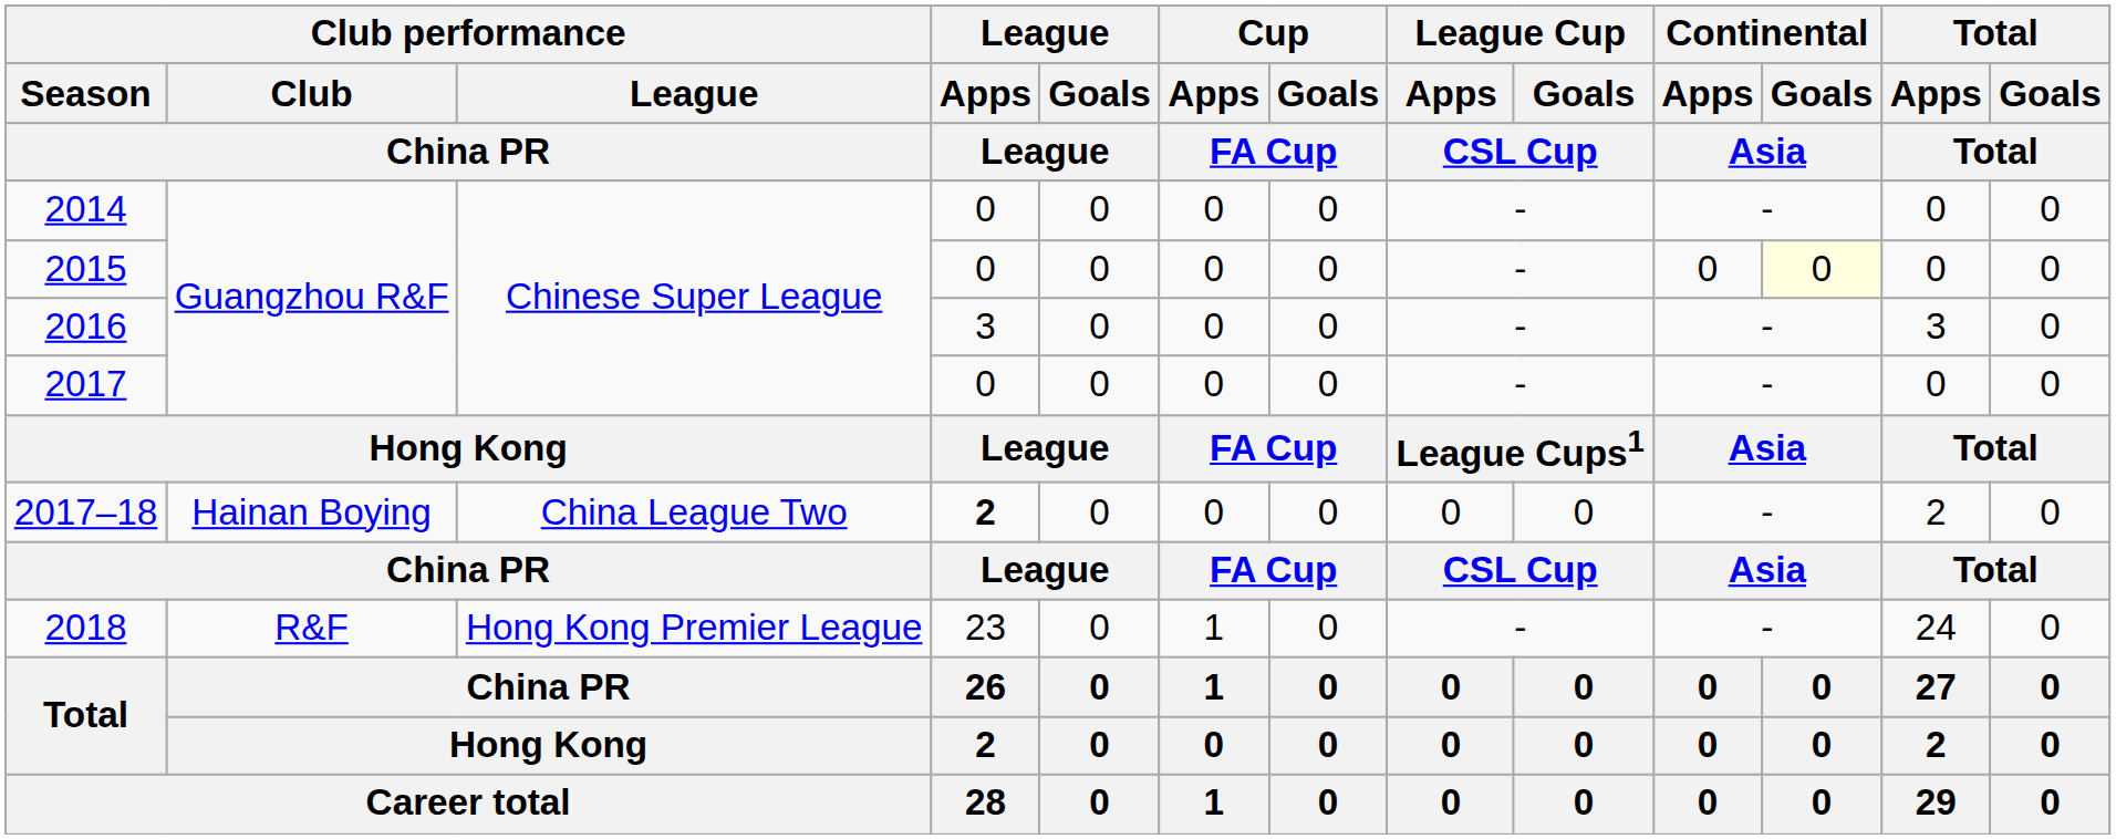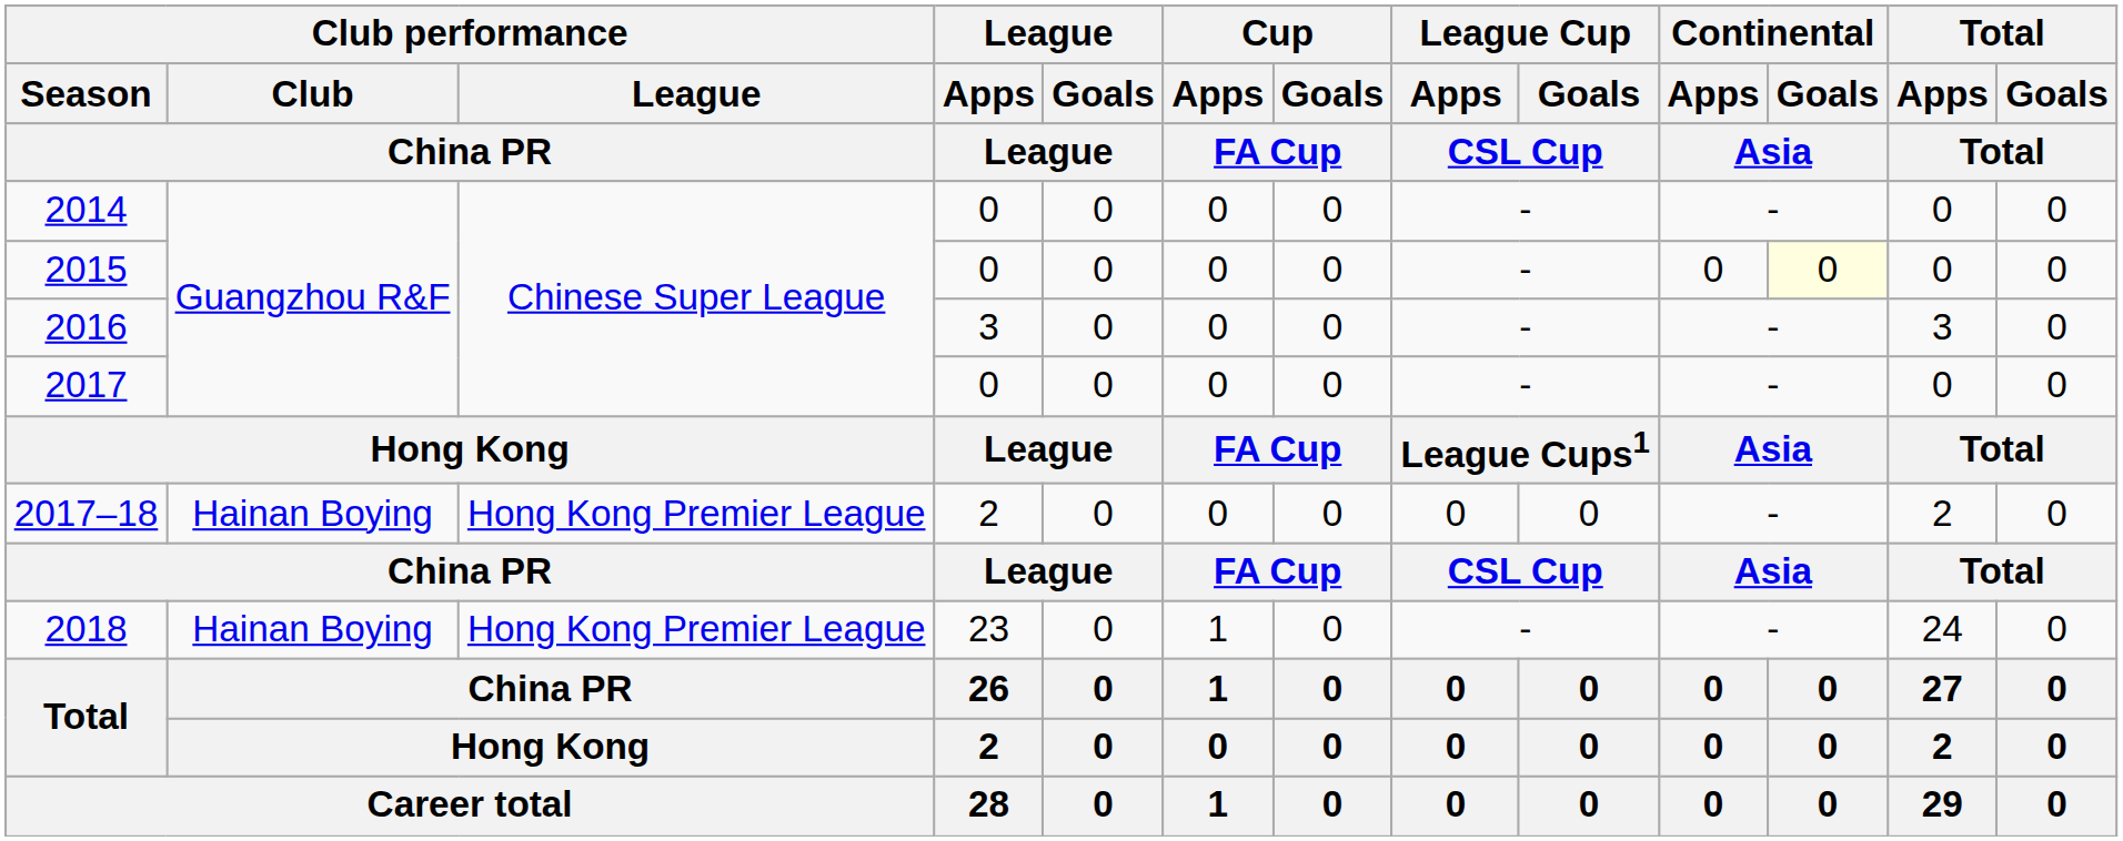 <table class="wikitable" style="text-align:center">
 <tr>
 <th colspan=3>Club performance</th>
 <th colspan=2>League</th>
 <th colspan=2>Cup</th>
 <th colspan=2>League Cup</th>
 <th colspan=2>Continental</th>
 <th colspan=2>Total</th>
 </tr>
 <tr>
 <th>Season</th>
 <th>Club</th>
 <th>League</th>
 <th>Apps</th>
 <th>Goals</th>
 <th>Apps</th>
 <th>Goals</th>
 <th>Apps</th>
 <th>Goals</th>
 <th>Apps</th>
 <th>Goals</th>
 <th>Apps</th>
 <th>Goals</th>
 </tr>
 <tr>
 <th colspan=3>China PR</th>
 <th colspan=2>League</th>
 <th colspan=2><a href='#'>FA Cup</a></th>
 <th colspan=2><a href='#'>CSL Cup</a></th>
 <th colspan=2><a href='#'>Asia</a></th>
 <th colspan=2>Total</th>
 </tr>
 <tr>
 <td><a href='#'>2014</a></td>
 <td rowspan="4"><a href='#'>Guangzhou R&F</a></td>
 <td rowspan="4"><a href='#'>Chinese Super League</a></td>
 <td>0</td>
 <td>0</td>
 <td>0</td>
 <td>0</td>
 <td colspan="2">-</td>
 <td colspan="2">-</td>
 <td>0</td>
 <td>0</td>
 </tr>
 <tr>
 <td><a href='#'>2015</a></td>
 <td>0</td>
 <td>0</td>
 <td>0</td>
 <td>0</td>
 <td colspan="2">-</td>
 <td>0</td>
 <td style="background: lightyellow;">0</td>
 <td>0</td>
 <td>0</td>
 </tr>
 <tr>
 <td><a href='#'>2016</a></td>
 <td>3</td>
 <td>0</td>
 <td>0</td>
 <td>0</td>
 <td colspan="2">-</td>
 <td colspan="2">-</td>
 <td>3</td>
 <td>0</td>
 </tr>
 <tr>
 <td><a href='#'>2017</a></td>
 <td>0</td>
 <td>0</td>
 <td>0</td>
 <td>0</td>
 <td colspan="2">-</td>
 <td colspan="2">-</td>
 <td>0</td>
 <td>0</td>
 </tr>
 <tr>
 <th colspan=3>Hong Kong</th>
 <th colspan=2>League</th>
 <th colspan=2><a href='#'>FA Cup</a></th>
 <th colspan=2>League Cups<sup>1</sup></th>
 <th colspan=2><a href='#'>Asia</a></th>
 <th colspan=2>Total</th>
 </tr>
 <tr>
 <td><a href='#'>2017–18</a></td>
 <td rowspan="1"><a href='#'>Hainan Boying</a></td>
-<td rowspan="1"><a href='#'>China League Two</a></td>
-<td><strong>2</strong></td>
+<td><a href='#'>Hong Kong Premier League</a></td>
+<td>2</td>
 <td>0</td>
 <td>0</td>
 <td>0</td>
 <td>0</td>
 <td>0</td>
 <td colspan="2">-</td>
 <td>2</td>
 <td>0</td>
 </tr>
 <tr>
 <th colspan=3>China PR</th>
 <th colspan=2>League</th>
 <th colspan=2><a href='#'>FA Cup</a></th>
 <th colspan=2><a href='#'>CSL Cup</a></th>
 <th colspan=2><a href='#'>Asia</a></th>
 <th colspan=2>Total</th>
 </tr>
 <tr>
 <td><a href='#'>2018</a></td>
-<td><a href='#'>R&F</a></td>
+<td rowspan="1"><a href='#'>Hainan Boying</a></td>
 <td><a href='#'>Hong Kong Premier League</a></td>
 <td>23</td>
 <td>0</td>
 <td>1</td>
 <td>0</td>
 <td colspan="2">-</td>
 <td colspan="2">-</td>
 <td>24</td>
 <td>0</td>
 </tr>
 <tr>
 <th rowspan=2>Total</th>
 <th colspan=2>China PR</th>
 <th>26</th>
 <th>0</th>
 <th>1</th>
 <th>0</th>
 <th>0</th>
 <th>0</th>
 <th>0</th>
 <th>0</th>
 <th>27</th>
 <th>0</th>
 </tr>
 <tr>
 <th colspan=2>Hong Kong</th>
 <th>2</th>
 <th>0</th>
 <th>0</th>
 <th>0</th>
 <th>0</th>
 <th>0</th>
 <th>0</th>
 <th>0</th>
 <th>2</th>
 <th>0</th>
 </tr>
 <tr>
 <th colspan=3>Career total</th>
 <th>28</th>
 <th>0</th>
 <th>1</th>
 <th>0</th>
 <th>0</th>
 <th>0</th>
 <th>0</th>
 <th>0</th>
 <th>29</th>
 <th>0</th>
 </tr>
 </table>
